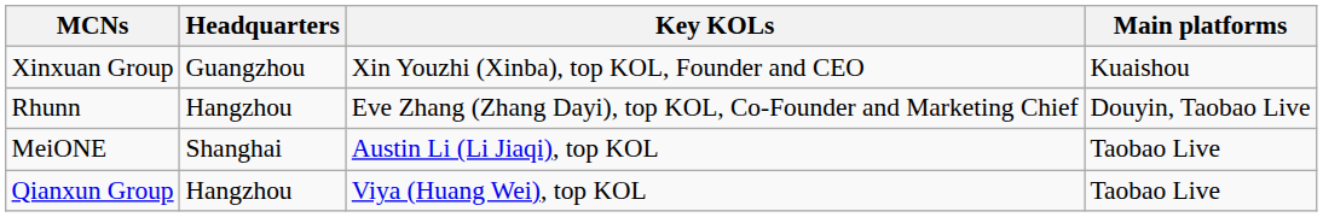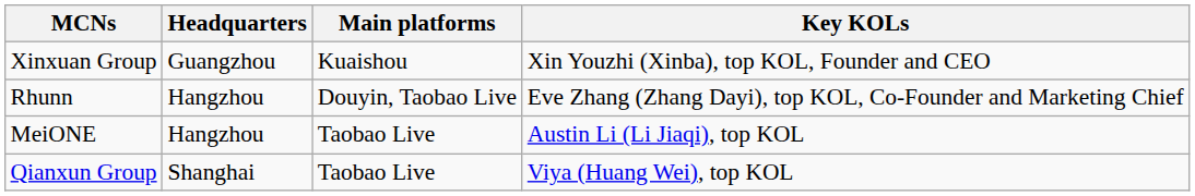 <table class="wikitable">
 <tr>
 <th>MCNs</th>
 <th>Headquarters</th>
+<th>Main platforms</th>
 <th>Key KOLs</th>
-<th>Main platforms</th>
 </tr>
 <tr>
 <td>Xinxuan Group</td>
 <td>Guangzhou</td>
+<td>Kuaishou</td>
 <td>Xin Youzhi (Xinba), top KOL, Founder and CEO</td>
-<td>Kuaishou</td>
 </tr>
 <tr>
 <td>Rhunn</td>
 <td>Hangzhou</td>
+<td>Douyin, Taobao Live</td>
 <td>Eve Zhang (Zhang Dayi), top KOL, Co-Founder and Marketing Chief</td>
-<td>Douyin, Taobao Live</td>
 </tr>
 <tr>
 <td>MeiONE</td>
-<td>Shanghai</td>
+<td>Hangzhou</td>
+<td>Taobao Live</td>
 <td><a href='#'>Austin Li (Li Jiaqi)</a>, top KOL</td>
-<td>Taobao Live</td>
 </tr>
 <tr>
 <td><a href='#'>Qianxun Group</a></td>
-<td>Hangzhou</td>
+<td>Shanghai</td>
+<td>Taobao Live</td>
 <td><a href='#'>Viya (Huang Wei)</a>, top KOL</td>
-<td>Taobao Live</td>
 </tr>
 </table>
